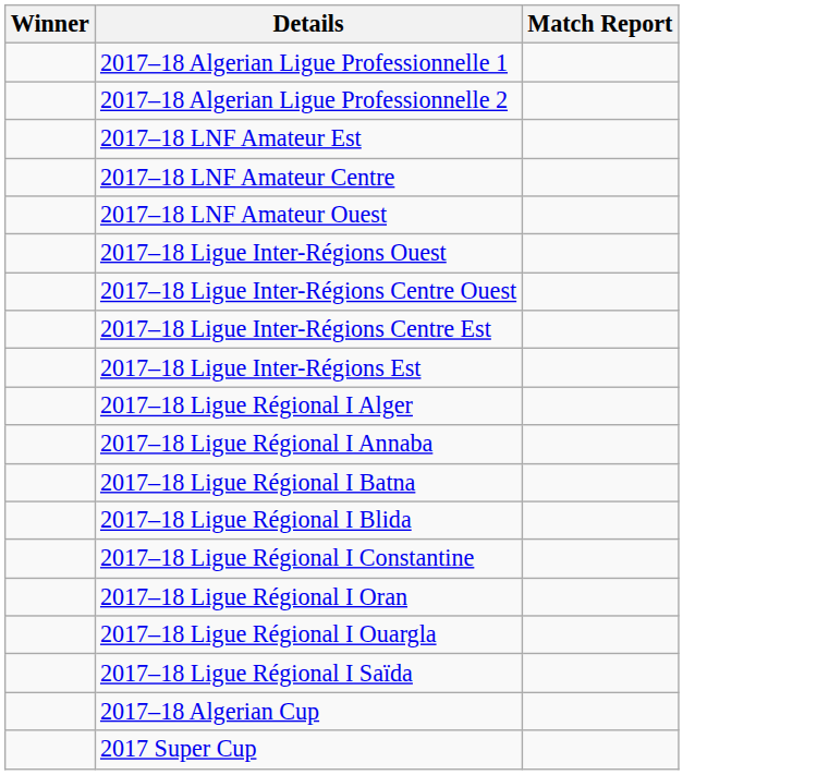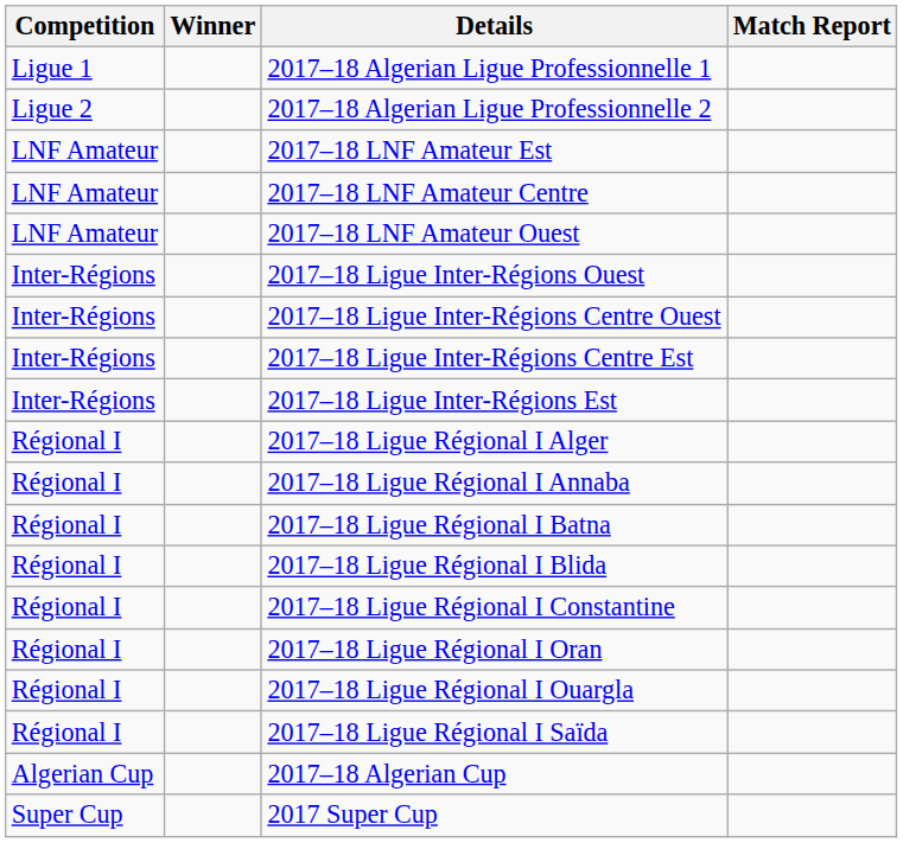 <table class="wikitable">
 <tr>
+<th>Competition</th>
 <th>Winner</th>
 <th>Details</th>
 <th>Match Report</th>
 </tr>
 <tr>
+<td><a href='#'>Ligue 1</a></td>
 <td></td>
 <td><a href='#'>2017–18 Algerian Ligue Professionnelle 1</a></td>
 <td></td>
 </tr>
 <tr>
+<td><a href='#'>Ligue 2</a></td>
 <td></td>
 <td><a href='#'>2017–18 Algerian Ligue Professionnelle 2</a></td>
 <td></td>
 </tr>
 <tr>
+<td><a href='#'>LNF Amateur</a></td>
 <td></td>
 <td><a href='#'>2017–18 LNF Amateur Est</a></td>
 <td></td>
 </tr>
 <tr>
+<td><a href='#'>LNF Amateur</a></td>
 <td></td>
 <td><a href='#'>2017–18 LNF Amateur Centre</a></td>
 <td></td>
 </tr>
 <tr>
+<td><a href='#'>LNF Amateur</a></td>
 <td></td>
 <td><a href='#'>2017–18 LNF Amateur Ouest</a></td>
 <td></td>
 </tr>
 <tr>
+<td><a href='#'>Inter-Régions</a></td>
 <td></td>
 <td><a href='#'>2017–18 Ligue Inter-Régions Ouest</a></td>
 <td></td>
 </tr>
 <tr>
+<td><a href='#'>Inter-Régions</a></td>
 <td></td>
 <td><a href='#'>2017–18 Ligue Inter-Régions Centre Ouest</a></td>
 <td></td>
 </tr>
 <tr>
+<td><a href='#'>Inter-Régions</a></td>
 <td></td>
 <td><a href='#'>2017–18 Ligue Inter-Régions Centre Est</a></td>
 <td></td>
 </tr>
 <tr>
+<td><a href='#'>Inter-Régions</a></td>
 <td></td>
 <td><a href='#'>2017–18 Ligue Inter-Régions Est</a></td>
 <td></td>
 </tr>
 <tr>
+<td><a href='#'>Régional I</a></td>
 <td></td>
 <td><a href='#'>2017–18 Ligue Régional I Alger</a></td>
 <td></td>
 </tr>
 <tr>
+<td><a href='#'>Régional I</a></td>
 <td></td>
 <td><a href='#'>2017–18 Ligue Régional I Annaba</a></td>
 <td></td>
 </tr>
 <tr>
+<td><a href='#'>Régional I</a></td>
 <td></td>
 <td><a href='#'>2017–18 Ligue Régional I Batna</a></td>
 <td></td>
 </tr>
 <tr>
+<td><a href='#'>Régional I</a></td>
 <td></td>
 <td><a href='#'>2017–18 Ligue Régional I Blida</a></td>
 <td></td>
 </tr>
 <tr>
+<td><a href='#'>Régional I</a></td>
 <td></td>
 <td><a href='#'>2017–18 Ligue Régional I Constantine</a></td>
 <td></td>
 </tr>
 <tr>
+<td><a href='#'>Régional I</a></td>
 <td></td>
 <td><a href='#'>2017–18 Ligue Régional I Oran</a></td>
 <td></td>
 </tr>
 <tr>
+<td><a href='#'>Régional I</a></td>
 <td></td>
 <td><a href='#'>2017–18 Ligue Régional I Ouargla</a></td>
 <td></td>
 </tr>
 <tr>
+<td><a href='#'>Régional I</a></td>
 <td></td>
 <td><a href='#'>2017–18 Ligue Régional I Saïda</a></td>
 <td></td>
 </tr>
 <tr>
+<td><a href='#'>Algerian Cup</a></td>
 <td></td>
 <td><a href='#'>2017–18 Algerian Cup</a></td>
 <td></td>
 </tr>
 <tr>
+<td><a href='#'>Super Cup</a></td>
 <td></td>
 <td><a href='#'>2017 Super Cup</a></td>
 <td></td>
 </tr>
 </table>
